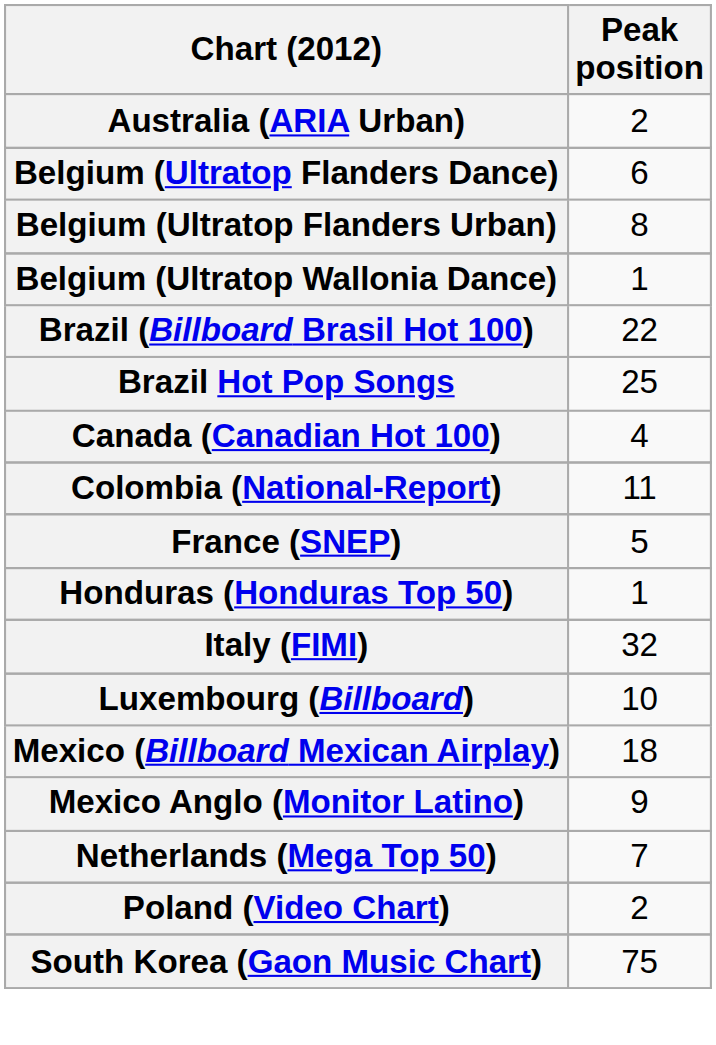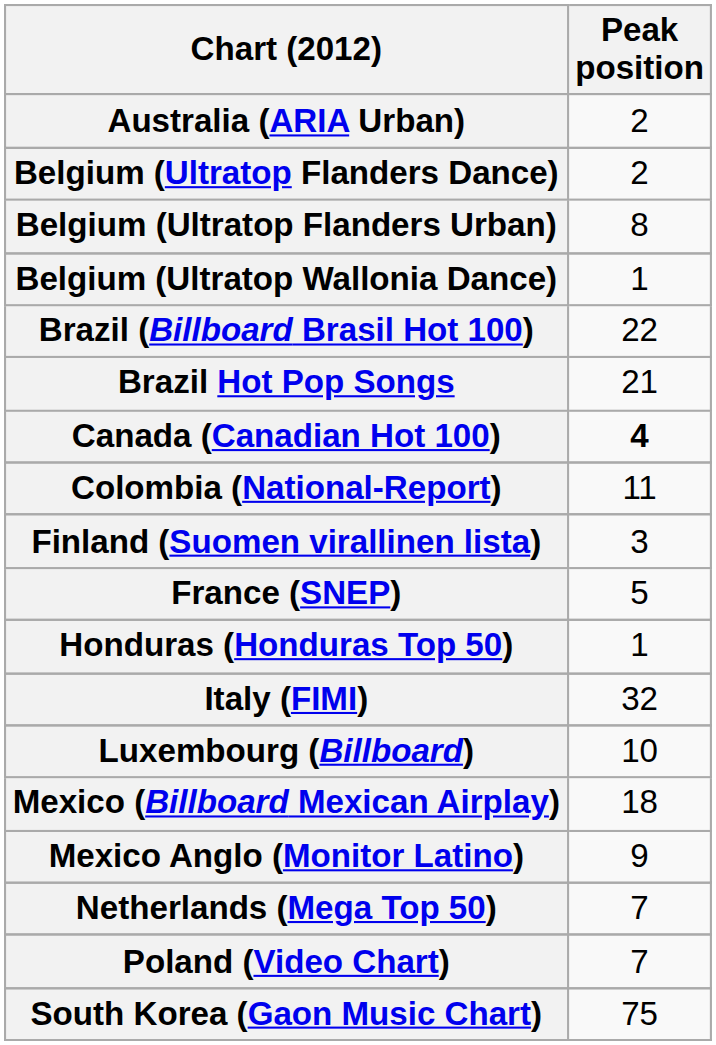 <table class="wikitable plainrowheaders sortable" style="text-align:center">
 <tr>
 <th scope="col">Chart (2012)</th>
 <th scope="col">Peak<br>position</th>
 </tr>
 <tr>
 </tr>
 <tr>
 <th scope="row">Australia (<a href='#'>ARIA</a> Urban)</th>
 <td style="text-align:center;">2</td>
 </tr>
 <tr>
 </tr>
 <tr>
 </tr>
 <tr>
 <th scope="row">Belgium (<a href='#'>Ultratop</a> Flanders Dance)</th>
-<td align=center>6</td>
+<td align=center>2</td>
 </tr>
 <tr>
 <th scope="row">Belgium (Ultratop Flanders Urban)</th>
 <td align=center>8</td>
 </tr>
 <tr>
 </tr>
 <tr>
 <th scope="row">Belgium (Ultratop Wallonia Dance)</th>
 <td align=center>1</td>
 </tr>
 <tr>
 <th scope="row">Brazil (<a href='#'><em>Billboard</em> Brasil Hot 100</a>)</th>
 <td style="text-align:center;">22</td>
 </tr>
 <tr>
 <th scope="row">Brazil <a href='#'>Hot Pop Songs</a></th>
-<td style="text-align:center;">25</td>
+<td style="text-align:center;">21</td>
 </tr>
 <tr>
 <th scope="row">Canada (<a href='#'>Canadian Hot 100</a>)</th>
-<td style="text-align:center;">4</td>
+<td style="text-align:center;"><strong>4</strong></td>
 </tr>
 <tr>
 </tr>
 <tr>
 </tr>
 <tr>
 <th scope="row">Colombia (<a href='#'>National-Report</a>)</th>
 <td style="text-align:center;">11</td>
 </tr>
 <tr>
 </tr>
 <tr>
+</tr>
+<tr>
+<th scope="row">Finland (<a href='#'>Suomen virallinen lista</a>)</th>
+<td style="text-align:center;">3</td>
 </tr>
 <tr>
 <th scope="row">France (<a href='#'>SNEP</a>)</th>
 <td style="text-align:center;">5</td>
 </tr>
 <tr>
 </tr>
 <tr>
 <th scope="row">Honduras (<a href='#'>Honduras Top 50</a>)</th>
 <td style="text-align:center;">1</td>
 </tr>
 <tr>
 </tr>
 <tr>
 </tr>
 <tr>
 <th scope="row">Italy (<a href='#'>FIMI</a>)</th>
 <td align="center">32</td>
 </tr>
 <tr>
 </tr>
 <tr>
 <th scope="row">Luxembourg (<em><a href='#'>Billboard</a></em>)</th>
 <td style="text-align:center;">10</td>
 </tr>
 <tr>
 <th scope="row">Mexico (<a href='#'><em>Billboard</em> Mexican Airplay</a>)</th>
 <td style="text-align:center;">18</td>
 </tr>
 <tr>
 <th scope="row">Mexico Anglo (<a href='#'>Monitor Latino</a>)</th>
 <td style="text-align:center;">9</td>
 </tr>
 <tr>
 </tr>
 <tr>
 </tr>
 <tr>
 <th scope="row">Netherlands (<a href='#'>Mega Top 50</a>)</th>
 <td align=center>7</td>
 </tr>
 <tr>
 </tr>
 <tr>
 </tr>
 <tr>
 <th scope="row">Poland (<a href='#'>Video Chart</a>)</th>
-<td align=center>2</td>
+<td align=center>7</td>
 </tr>
 <tr>
 </tr>
 <tr>
 </tr>
 <tr>
 <th scope="row">South Korea (<a href='#'>Gaon Music Chart</a>)</th>
 <td style="text-align:center;">75</td>
 </tr>
 <tr>
 </tr>
 <tr>
 </tr>
 <tr>
 </tr>
 <tr>
 </tr>
 <tr>
 </tr>
 <tr>
 </tr>
 <tr>
 </tr>
 <tr>
 </tr>
 <tr>
 </tr>
 <tr>
 </tr>
 <tr>
 </tr>
 <tr>
 </tr>
 <tr>
 </tr>
 <tr>
 </tr>
 </table>
